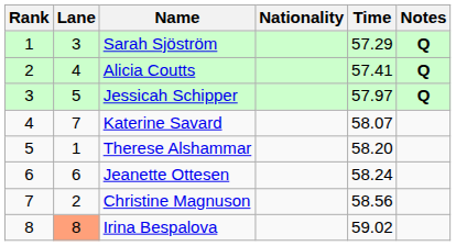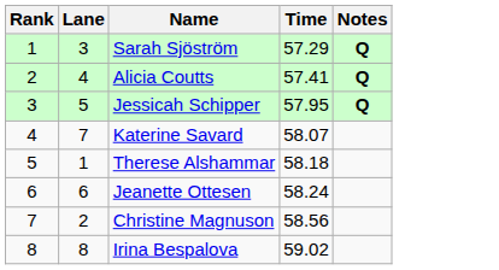 <table class="wikitable sortable" style="text-align:center">
 <tr>
 <th>Rank</th>
 <th>Lane</th>
 <th>Name</th>
-<th>Nationality</th>
 <th>Time</th>
 <th>Notes</th>
 </tr>
 <tr bgcolor=ccffcc>
 <td>1</td>
 <td>3</td>
 <td align=left><a href='#'>Sarah Sjöström</a></td>
-<td align=left></td>
 <td>57.29</td>
 <td><strong>Q</strong></td>
 </tr>
 <tr bgcolor=ccffcc>
 <td>2</td>
 <td>4</td>
 <td align=left><a href='#'>Alicia Coutts</a></td>
-<td align=left></td>
 <td>57.41</td>
 <td><strong>Q</strong></td>
 </tr>
 <tr bgcolor=ccffcc>
 <td>3</td>
 <td>5</td>
 <td align=left><a href='#'>Jessicah Schipper</a></td>
-<td align=left></td>
-<td>57.97</td>
+<td>57.95</td>
 <td><strong>Q</strong></td>
 </tr>
 <tr>
 <td>4</td>
 <td>7</td>
 <td align=left><a href='#'>Katerine Savard</a></td>
-<td align=left></td>
 <td>58.07</td>
 <td></td>
 </tr>
 <tr>
 <td>5</td>
 <td>1</td>
 <td align=left><a href='#'>Therese Alshammar</a></td>
-<td align=left></td>
-<td>58.20</td>
+<td>58.18</td>
 <td></td>
 </tr>
 <tr>
 <td>6</td>
 <td>6</td>
 <td align=left><a href='#'>Jeanette Ottesen</a></td>
-<td align=left></td>
 <td>58.24</td>
 <td></td>
 </tr>
 <tr>
 <td>7</td>
 <td>2</td>
 <td align=left><a href='#'>Christine Magnuson</a></td>
-<td align=left></td>
 <td>58.56</td>
 <td></td>
 </tr>
 <tr>
 <td>8</td>
-<td style="background: lightsalmon;">8</td>
+<td>8</td>
 <td align=left><a href='#'>Irina Bespalova</a></td>
-<td align=left></td>
 <td>59.02</td>
 <td></td>
 </tr>
 </table>
